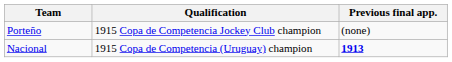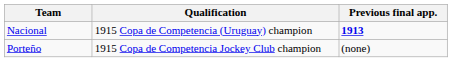 <table class="wikitable">
 <tr>
 <th width=120px>Team</th>
 <th width=350px>Qualification</th>
 <th width=150px>Previous final app.</th>
 </tr>
 <tr>
+<td>  <a href='#'>Nacional</a></td>
+<td>1915 <a href='#'>Copa de Competencia (Uruguay)</a> champion</td>
+<td><strong><a href='#'>1913</a></strong></td>
+</tr>
+<tr>
 <td> <a href='#'>Porteño</a></td>
 <td>1915 <a href='#'>Copa de Competencia Jockey Club</a> champion</td>
 <td>(none)</td>
 </tr>
-<tr>
-<td>  <a href='#'>Nacional</a></td>
-<td>1915 <a href='#'>Copa de Competencia (Uruguay)</a> champion</td>
-<td><strong><a href='#'>1913</a></strong></td>
-</tr>
 </table>
